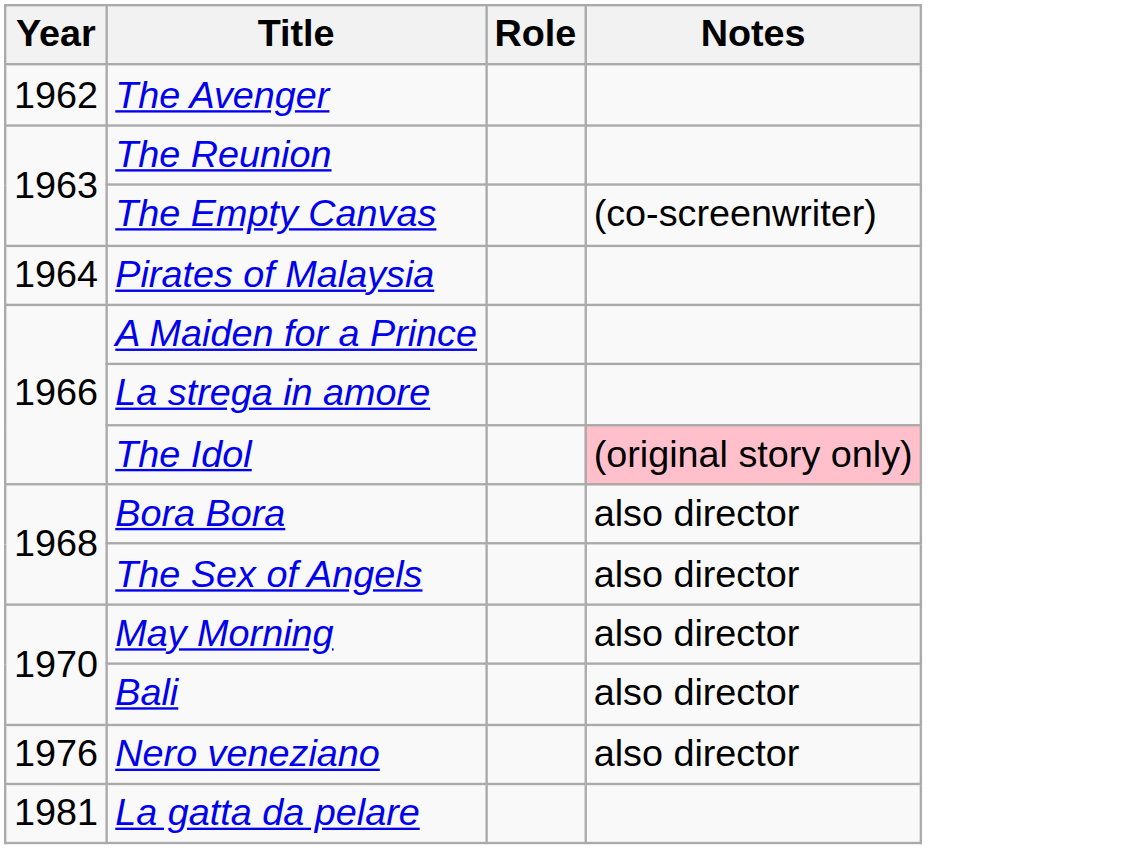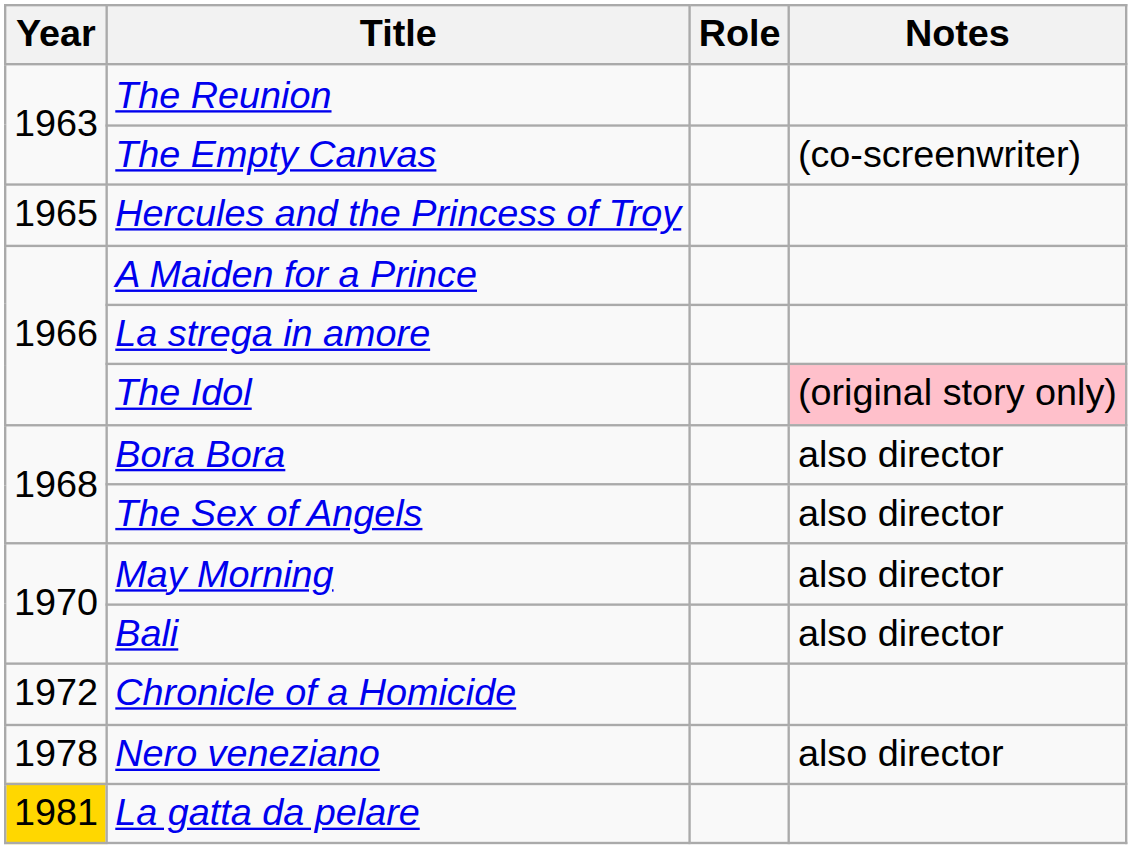 <table class="wikitable sortable">
 <tr>
 <th>Year</th>
 <th>Title</th>
 <th>Role</th>
 <th class="unsortable">Notes</th>
-</tr>
-<tr>
-<td>1962</td>
-<td><em><a href='#'>The Avenger</a></em></td>
-<td></td>
-<td></td>
 </tr>
 <tr>
 <td rowspan=2>1963</td>
 <td><em><a href='#'>The Reunion</a></em></td>
 <td></td>
 <td></td>
 </tr>
 <tr>
 <td><em><a href='#'>The Empty Canvas</a></em></td>
 <td></td>
 <td>(co-screenwriter)</td>
 </tr>
 <tr>
-<td>1964</td>
-<td><em><a href='#'>Pirates of Malaysia</a></em></td>
+<td>1965</td>
+<td><em><a href='#'>Hercules and the Princess of Troy</a></em></td>
 <td></td>
 <td></td>
 </tr>
 <tr>
 <td rowspan=3>1966</td>
 <td><em><a href='#'>A Maiden for a Prince</a></em></td>
 <td></td>
 <td></td>
 </tr>
 <tr>
 <td><em><a href='#'>La strega in amore</a></em></td>
 <td></td>
 <td></td>
 </tr>
 <tr>
 <td><em><a href='#'>The Idol</a></em></td>
 <td></td>
 <td style="background: pink;">(original story only)</td>
 </tr>
 <tr>
 <td rowspan=2>1968</td>
 <td><em><a href='#'>Bora Bora</a></em></td>
 <td></td>
 <td>also director</td>
 </tr>
 <tr>
 <td><em><a href='#'>The Sex of Angels</a></em></td>
 <td></td>
 <td>also director</td>
 </tr>
 <tr>
 <td rowspan=2>1970</td>
 <td><em><a href='#'>May Morning</a></em></td>
 <td></td>
 <td>also director</td>
 </tr>
 <tr>
 <td><em><a href='#'>Bali</a></em></td>
 <td></td>
 <td>also director</td>
 </tr>
 <tr>
-<td>1976</td>
+<td>1972</td>
+<td><em><a href='#'>Chronicle of a Homicide</a></em></td>
+<td></td>
+<td></td>
+</tr>
+<tr>
+<td>1978</td>
 <td><em><a href='#'>Nero veneziano</a></em></td>
 <td></td>
 <td>also director</td>
 </tr>
 <tr>
-<td>1981</td>
+<td style="background: gold;">1981</td>
 <td><em><a href='#'>La gatta da pelare</a></em></td>
 <td></td>
 <td></td>
 </tr>
 </table>
